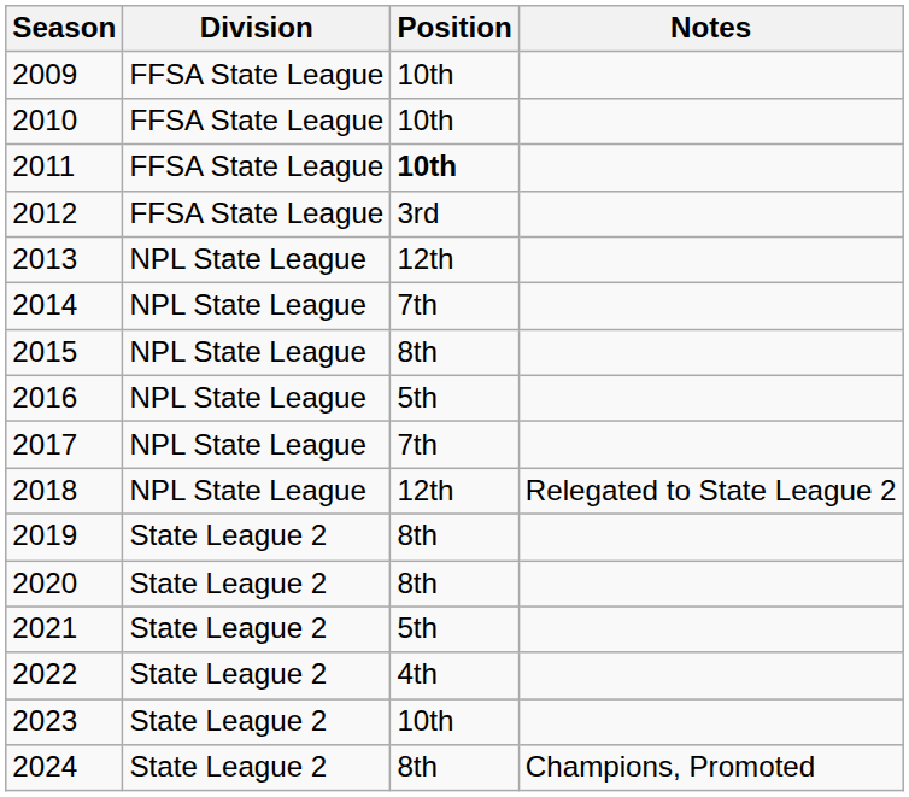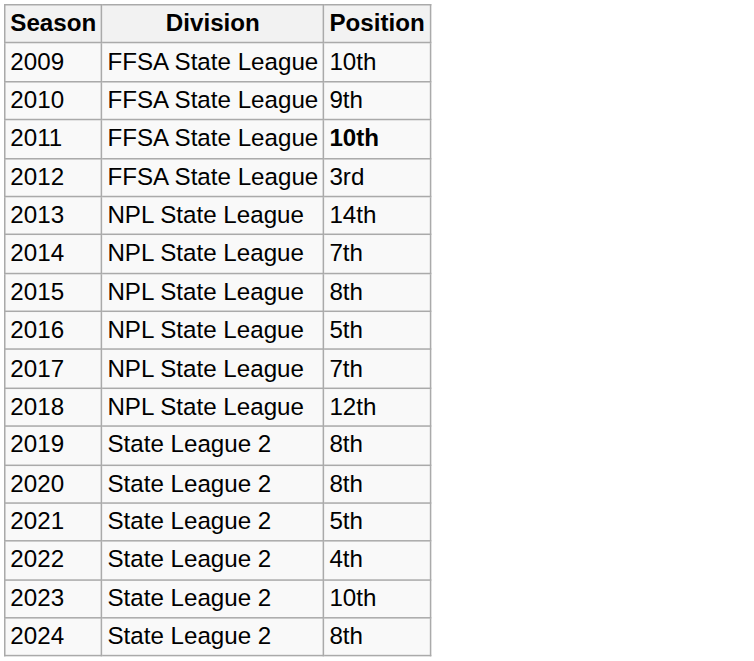 <table class="wikitable">
 <tr>
 <th>Season</th>
 <th>Division</th>
 <th>Position</th>
-<th>Notes</th>
 </tr>
 <tr>
 <td>2009</td>
 <td>FFSA State League</td>
 <td>10th</td>
-<td></td>
 </tr>
 <tr>
 <td>2010</td>
 <td>FFSA State League</td>
-<td>10th</td>
-<td></td>
+<td>9th</td>
 </tr>
 <tr>
 <td>2011</td>
 <td>FFSA State League</td>
 <td><strong>10th</strong></td>
-<td></td>
 </tr>
 <tr>
 <td>2012</td>
 <td>FFSA State League</td>
 <td>3rd</td>
-<td></td>
 </tr>
 <tr>
 <td>2013</td>
 <td>NPL State League</td>
-<td>12th</td>
-<td></td>
+<td>14th</td>
 </tr>
 <tr>
 <td>2014</td>
 <td>NPL State League</td>
 <td>7th</td>
-<td></td>
 </tr>
 <tr>
 <td>2015</td>
 <td>NPL State League</td>
 <td>8th</td>
-<td></td>
 </tr>
 <tr>
 <td>2016</td>
 <td>NPL State League</td>
 <td>5th</td>
-<td></td>
 </tr>
 <tr>
 <td>2017</td>
 <td>NPL State League</td>
 <td>7th</td>
-<td></td>
 </tr>
 <tr>
 <td>2018</td>
 <td>NPL State League</td>
 <td>12th</td>
-<td>Relegated to State League 2</td>
 </tr>
 <tr>
 <td>2019</td>
 <td>State League 2</td>
 <td>8th</td>
-<td></td>
 </tr>
 <tr>
 <td>2020</td>
 <td>State League 2</td>
 <td>8th</td>
-<td></td>
 </tr>
 <tr>
 <td>2021</td>
 <td>State League 2</td>
 <td>5th</td>
-<td></td>
 </tr>
 <tr>
 <td>2022</td>
 <td>State League 2</td>
 <td>4th</td>
-<td></td>
 </tr>
 <tr>
 <td>2023</td>
 <td>State League 2</td>
 <td>10th</td>
-<td></td>
 </tr>
 <tr>
 <td>2024</td>
 <td>State League 2</td>
 <td>8th</td>
-<td>Champions, Promoted</td>
 </tr>
 </table>
